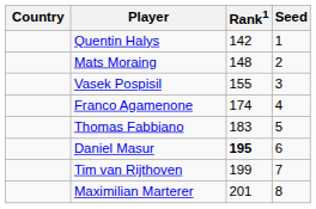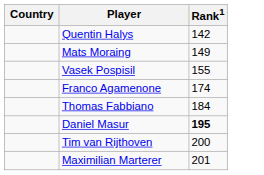 <table class="sortable wikitable">
 <tr>
 <th width="70">Country</th>
 <th width="175">Player</th>
 <th>Rank<sup>1</sup></th>
-<th>Seed</th>
 </tr>
 <tr>
 <td></td>
 <td><a href='#'>Quentin Halys</a></td>
 <td>142</td>
-<td>1</td>
 </tr>
 <tr>
 <td></td>
 <td><a href='#'>Mats Moraing</a></td>
-<td>148</td>
-<td>2</td>
+<td>149</td>
 </tr>
 <tr>
 <td></td>
 <td><a href='#'>Vasek Pospisil</a></td>
 <td>155</td>
-<td>3</td>
 </tr>
 <tr>
 <td></td>
 <td><a href='#'>Franco Agamenone</a></td>
 <td>174</td>
-<td>4</td>
 </tr>
 <tr>
 <td></td>
 <td><a href='#'>Thomas Fabbiano</a></td>
-<td>183</td>
-<td>5</td>
+<td>184</td>
 </tr>
 <tr>
 <td></td>
 <td><a href='#'>Daniel Masur</a></td>
 <td><strong>195</strong></td>
-<td>6</td>
 </tr>
 <tr>
 <td></td>
 <td><a href='#'>Tim van Rijthoven</a></td>
-<td>199</td>
-<td>7</td>
+<td>200</td>
 </tr>
 <tr>
 <td></td>
 <td><a href='#'>Maximilian Marterer</a></td>
 <td>201</td>
-<td>8</td>
 </tr>
 </table>
